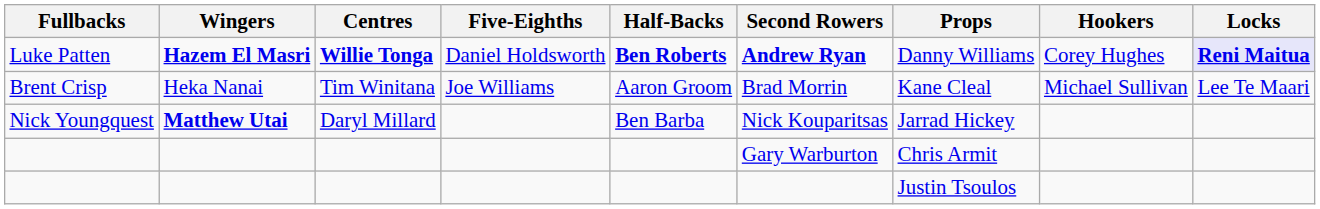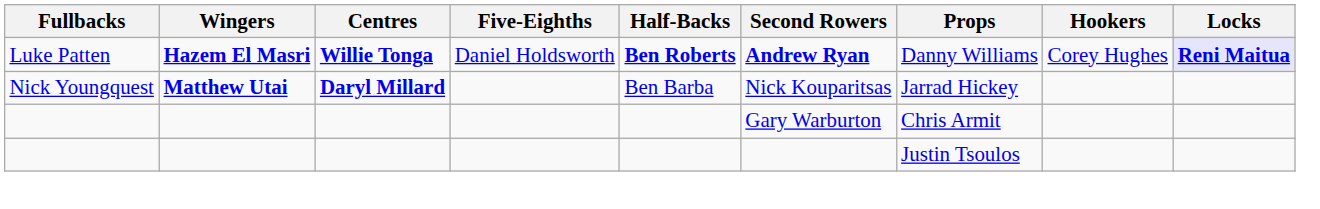 <table class="wikitable">
 <tr>
 <th>Fullbacks</th>
 <th>Wingers</th>
 <th>Centres</th>
 <th>Five-Eighths</th>
 <th>Half-Backs</th>
 <th>Second Rowers</th>
 <th>Props</th>
 <th>Hookers</th>
 <th>Locks</th>
 </tr>
 <tr>
 <td><a href='#'>Luke Patten</a></td>
 <td><strong><a href='#'>Hazem El Masri</a></strong></td>
 <td><strong><a href='#'>Willie Tonga</a></strong></td>
 <td><a href='#'>Daniel Holdsworth</a></td>
 <td><strong><a href='#'>Ben Roberts</a></strong></td>
 <td><strong><a href='#'>Andrew Ryan</a></strong></td>
 <td><a href='#'>Danny Williams</a></td>
 <td><a href='#'>Corey Hughes</a></td>
 <td style="background: lavender;"><strong><a href='#'>Reni Maitua</a></strong></td>
 </tr>
 <tr>
-<td><a href='#'>Brent Crisp</a></td>
-<td><a href='#'>Heka Nanai</a></td>
-<td><a href='#'>Tim Winitana</a></td>
-<td><a href='#'>Joe Williams</a></td>
-<td><a href='#'>Aaron Groom</a></td>
-<td><a href='#'>Brad Morrin</a></td>
-<td><a href='#'>Kane Cleal</a></td>
-<td><a href='#'>Michael Sullivan</a></td>
-<td><a href='#'>Lee Te Maari</a></td>
-</tr>
-<tr>
 <td><a href='#'>Nick Youngquest</a></td>
 <td><strong><a href='#'>Matthew Utai</a></strong></td>
-<td><a href='#'>Daryl Millard</a></td>
+<td><strong><a href='#'>Daryl Millard</a></strong></td>
 <td></td>
 <td><a href='#'>Ben Barba</a></td>
 <td><a href='#'>Nick Kouparitsas</a></td>
 <td><a href='#'>Jarrad Hickey</a></td>
 <td></td>
 <td></td>
 </tr>
 <tr>
 <td></td>
 <td></td>
 <td></td>
 <td></td>
 <td></td>
 <td><a href='#'>Gary Warburton</a></td>
 <td><a href='#'>Chris Armit</a></td>
 <td></td>
 <td></td>
 </tr>
 <tr>
 <td></td>
 <td></td>
 <td></td>
 <td></td>
 <td></td>
 <td></td>
 <td><a href='#'>Justin Tsoulos</a></td>
 <td></td>
 <td></td>
 </tr>
 </table>
